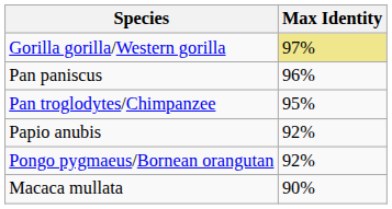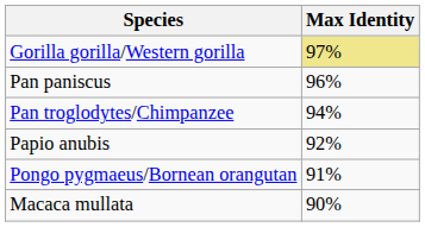 <table class="wikitable">
 <tr>
 <th>Species</th>
 <th>Max Identity</th>
 </tr>
 <tr>
 <td><a href='#'>Gorilla gorilla</a>/<a href='#'>Western gorilla</a></td>
 <td style="background: khaki;">97%</td>
 </tr>
 <tr>
 <td>Pan paniscus</td>
 <td>96%</td>
 </tr>
 <tr>
 <td><a href='#'>Pan troglodytes</a>/<a href='#'>Chimpanzee</a></td>
-<td>95%</td>
+<td>94%</td>
 </tr>
 <tr>
 <td>Papio anubis</td>
 <td>92%</td>
 </tr>
 <tr>
 <td><a href='#'>Pongo pygmaeus</a>/<a href='#'>Bornean orangutan</a></td>
-<td>92%</td>
+<td>91%</td>
 </tr>
 <tr>
 <td>Macaca mullata</td>
 <td>90%</td>
 </tr>
 </table>
